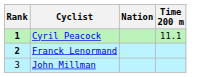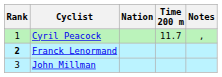 <table class="wikitable sortable" style="text-align:center">
 <tr>
 <th>Rank</th>
 <th>Cyclist</th>
 <th>Nation</th>
 <th>Time<br>200 m</th>
+<th>Notes</th>
 </tr>
 <tr bgcolor=bbf3bb>
-<td><strong>1</strong></td>
+<td>1</td>
 <td align=left><a href='#'>Cyril Peacock</a></td>
 <td align=left></td>
-<td>11.1</td>
+<td>11.7</td>
+<td>, </td>
 </tr>
 <tr bgcolor=bbf3ff>
 <td><strong>2</strong></td>
 <td align=left><a href='#'>Franck Lenormand</a></td>
 <td align=left></td>
+<td></td>
 <td></td>
 </tr>
 <tr bgcolor=bbf3ff>
 <td>3</td>
 <td align=left><a href='#'>John Millman</a></td>
 <td align=left></td>
 <td></td>
+<td></td>
 </tr>
 </table>
